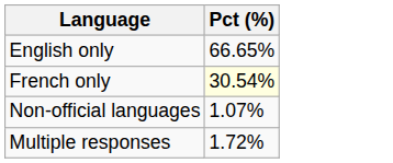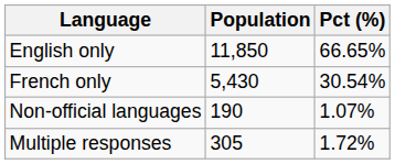 <table class="wikitable">
 <tr>
 <th>Language</th>
+<th>Population</th>
 <th>Pct (%)</th>
 </tr>
 <tr>
 <td>English only</td>
+<td>11,850</td>
 <td>66.65%</td>
 </tr>
 <tr>
 <td>French only</td>
-<td style="background: lightyellow;">30.54%</td>
+<td>5,430</td>
+<td>30.54%</td>
 </tr>
 <tr>
 <td>Non-official languages</td>
+<td>190</td>
 <td>1.07%</td>
 </tr>
 <tr>
 <td>Multiple responses</td>
+<td>305</td>
 <td>1.72%</td>
 </tr>
 </table>
